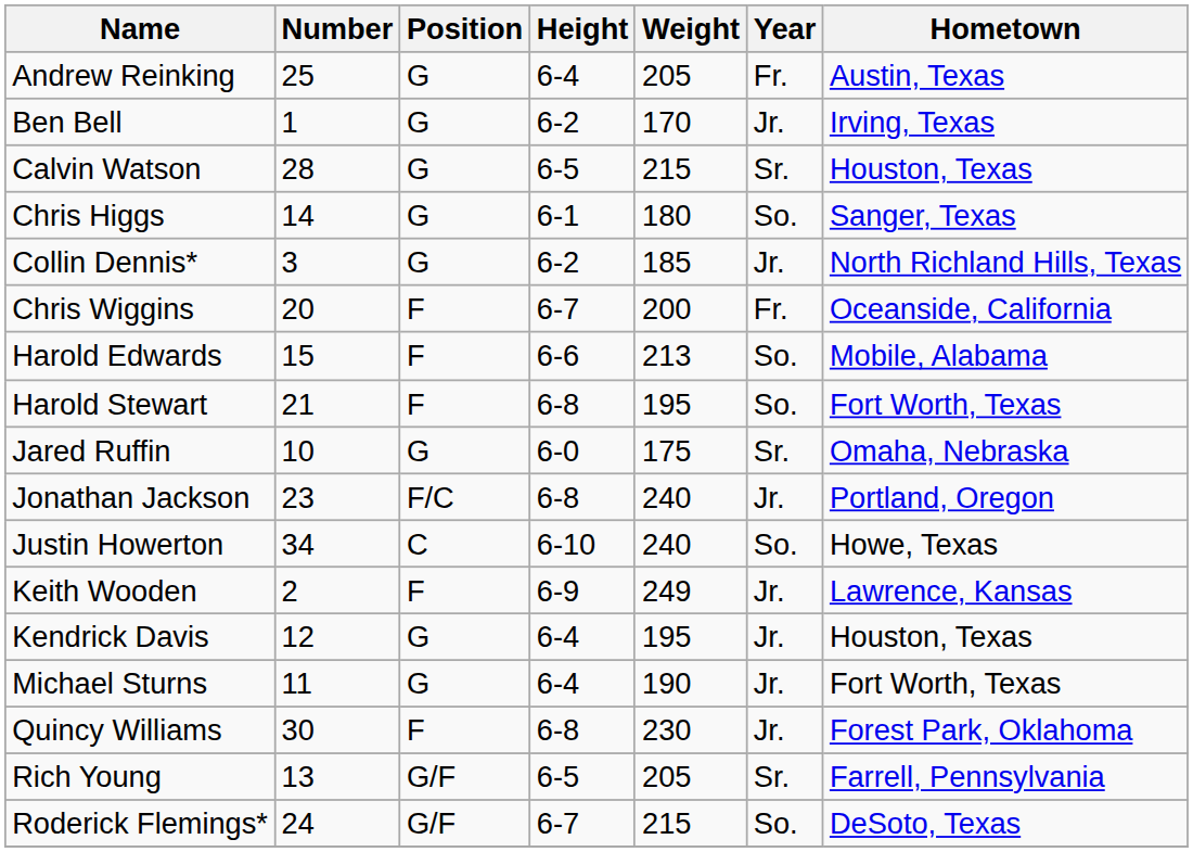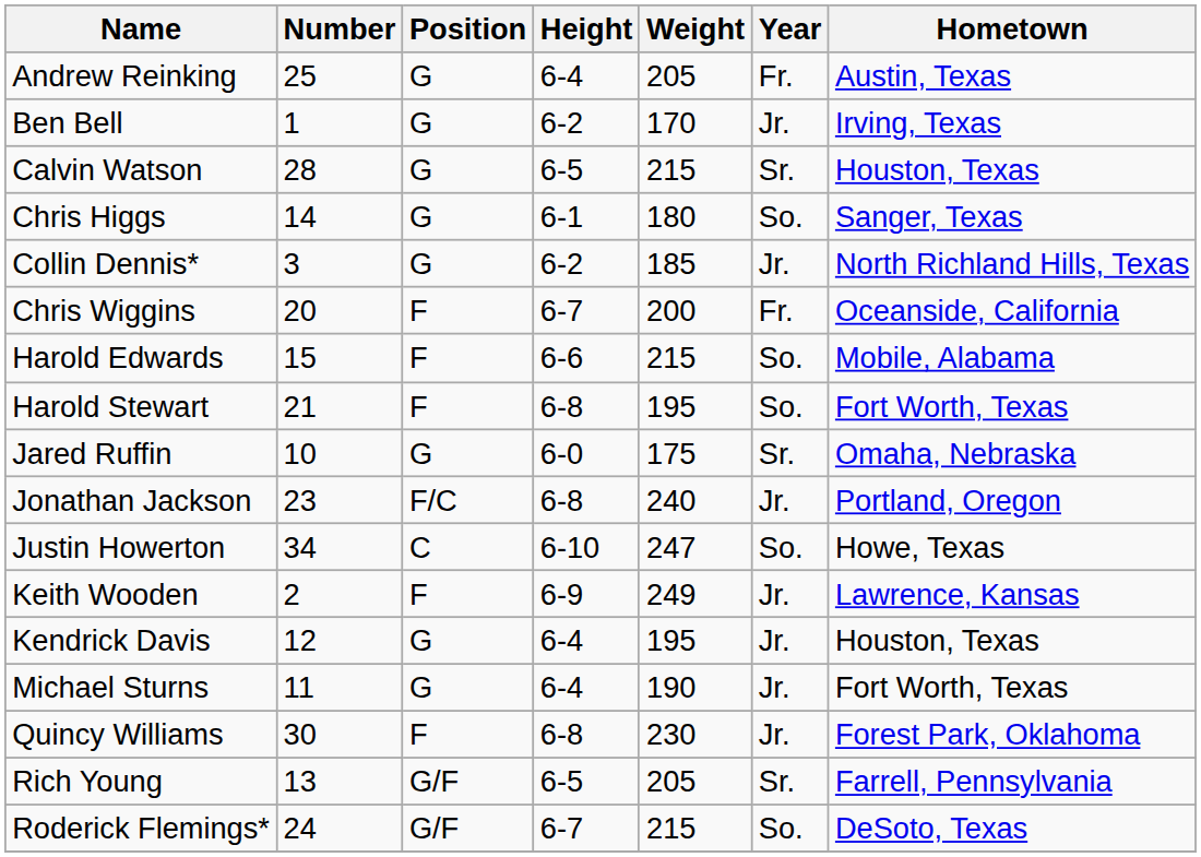 <table class="wikitable" style="font-size: 95%;">
 <tr>
 <th>Name</th>
 <th>Number</th>
 <th>Position</th>
 <th>Height</th>
 <th>Weight</th>
 <th>Year</th>
 <th>Hometown</th>
 </tr>
 <tr>
 <td>Andrew Reinking</td>
 <td>25</td>
 <td>G</td>
 <td>6-4</td>
 <td>205</td>
 <td>Fr.</td>
 <td><a href='#'>Austin, Texas</a></td>
 </tr>
 <tr>
 <td>Ben Bell</td>
 <td>1</td>
 <td>G</td>
 <td>6-2</td>
 <td>170</td>
 <td>Jr.</td>
 <td><a href='#'>Irving, Texas</a></td>
 </tr>
 <tr>
 <td>Calvin Watson</td>
 <td>28</td>
 <td>G</td>
 <td>6-5</td>
 <td>215</td>
 <td>Sr.</td>
 <td><a href='#'>Houston, Texas</a></td>
 </tr>
 <tr>
 <td>Chris Higgs</td>
 <td>14</td>
 <td>G</td>
 <td>6-1</td>
 <td>180</td>
 <td>So.</td>
 <td><a href='#'>Sanger, Texas</a></td>
 </tr>
 <tr>
 <td>Collin Dennis*</td>
 <td>3</td>
 <td>G</td>
 <td>6-2</td>
 <td>185</td>
 <td>Jr.</td>
 <td><a href='#'>North Richland Hills, Texas</a></td>
 </tr>
 <tr>
 <td>Chris Wiggins</td>
 <td>20</td>
 <td>F</td>
 <td>6-7</td>
 <td>200</td>
 <td>Fr.</td>
 <td><a href='#'>Oceanside, California</a></td>
 </tr>
 <tr>
 <td>Harold Edwards</td>
 <td>15</td>
 <td>F</td>
 <td>6-6</td>
-<td>213</td>
+<td>215</td>
 <td>So.</td>
 <td><a href='#'>Mobile, Alabama</a></td>
 </tr>
 <tr>
 <td>Harold Stewart</td>
 <td>21</td>
 <td>F</td>
 <td>6-8</td>
 <td>195</td>
 <td>So.</td>
 <td><a href='#'>Fort Worth, Texas</a></td>
 </tr>
 <tr>
 <td>Jared Ruffin</td>
 <td>10</td>
 <td>G</td>
 <td>6-0</td>
 <td>175</td>
 <td>Sr.</td>
 <td><a href='#'>Omaha, Nebraska</a></td>
 </tr>
 <tr>
 <td>Jonathan Jackson</td>
 <td>23</td>
 <td>F/C</td>
 <td>6-8</td>
 <td>240</td>
 <td>Jr.</td>
 <td><a href='#'>Portland, Oregon</a></td>
 </tr>
 <tr>
 <td>Justin Howerton</td>
 <td>34</td>
 <td>C</td>
 <td>6-10</td>
-<td>240</td>
+<td>247</td>
 <td>So.</td>
 <td>Howe, Texas</td>
 </tr>
 <tr>
 <td>Keith Wooden</td>
 <td>2</td>
 <td>F</td>
 <td>6-9</td>
 <td>249</td>
 <td>Jr.</td>
 <td><a href='#'>Lawrence, Kansas</a></td>
 </tr>
 <tr>
 <td>Kendrick Davis</td>
 <td>12</td>
 <td>G</td>
 <td>6-4</td>
 <td>195</td>
 <td>Jr.</td>
 <td>Houston, Texas</td>
 </tr>
 <tr>
 <td>Michael Sturns</td>
 <td>11</td>
 <td>G</td>
 <td>6-4</td>
 <td>190</td>
 <td>Jr.</td>
 <td>Fort Worth, Texas</td>
 </tr>
 <tr>
 <td>Quincy Williams</td>
 <td>30</td>
 <td>F</td>
 <td>6-8</td>
 <td>230</td>
 <td>Jr.</td>
 <td><a href='#'>Forest Park, Oklahoma</a></td>
 </tr>
 <tr>
 <td>Rich Young</td>
 <td>13</td>
 <td>G/F</td>
 <td>6-5</td>
 <td>205</td>
 <td>Sr.</td>
 <td><a href='#'>Farrell, Pennsylvania</a></td>
 </tr>
 <tr>
 <td>Roderick Flemings*</td>
 <td>24</td>
 <td>G/F</td>
 <td>6-7</td>
 <td>215</td>
 <td>So.</td>
 <td><a href='#'>DeSoto, Texas</a></td>
 </tr>
 <tr>
 </tr>
 </table>
